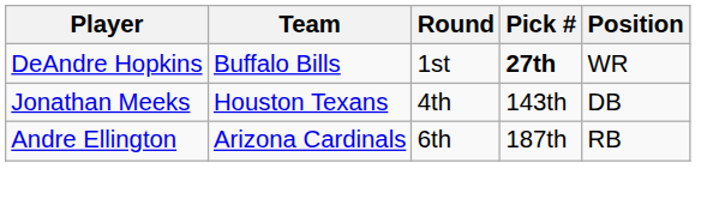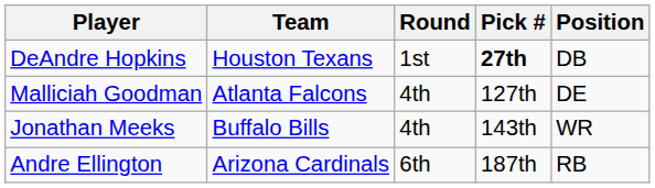 <table class="wikitable">
 <tr>
 <th>Player</th>
 <th>Team</th>
 <th>Round</th>
 <th>Pick #</th>
 <th>Position</th>
 </tr>
 <tr>
 <td><a href='#'>DeAndre Hopkins</a></td>
-<td><a href='#'>Buffalo Bills</a></td>
+<td><a href='#'>Houston Texans</a></td>
 <td>1st</td>
 <td><strong>27th</strong></td>
-<td>WR</td>
+<td>DB</td>
+</tr>
+<tr>
+<td><a href='#'>Malliciah Goodman</a></td>
+<td><a href='#'>Atlanta Falcons</a></td>
+<td>4th</td>
+<td>127th</td>
+<td>DE</td>
 </tr>
 <tr>
 <td><a href='#'>Jonathan Meeks</a></td>
-<td><a href='#'>Houston Texans</a></td>
+<td><a href='#'>Buffalo Bills</a></td>
 <td>4th</td>
 <td>143th</td>
-<td>DB</td>
+<td>WR</td>
 </tr>
 <tr>
 <td><a href='#'>Andre Ellington</a></td>
 <td><a href='#'>Arizona Cardinals</a></td>
 <td>6th</td>
 <td>187th</td>
 <td>RB</td>
 </tr>
 </table>
